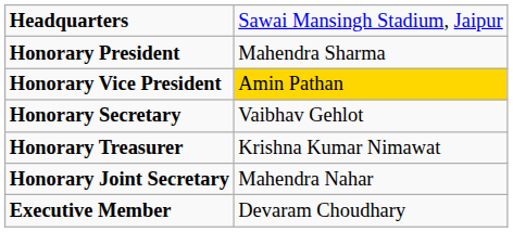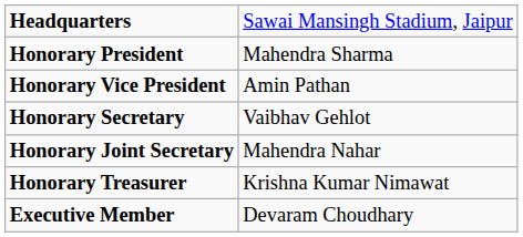 <table class="wikitable">
 <tr>
 <td><strong>Headquarters</strong></td>
 <td><a href='#'>Sawai Mansingh Stadium</a>, <a href='#'>Jaipur</a></td>
 </tr>
 <tr>
 <td><strong>Honorary President</strong></td>
 <td>Mahendra Sharma</td>
 </tr>
 <tr>
 <td><strong>Honorary Vice President</strong></td>
-<td style="background: gold;">Amin Pathan</td>
+<td>Amin Pathan</td>
 </tr>
 <tr>
 <td><strong>Honorary Secretary</strong></td>
 <td>Vaibhav Gehlot</td>
 </tr>
 <tr>
+<td><strong>Honorary Joint Secretary</strong></td>
+<td>Mahendra Nahar</td>
+</tr>
+<tr>
 <td><strong>Honorary Treasurer</strong></td>
 <td>Krishna Kumar Nimawat</td>
-</tr>
-<tr>
-<td><strong>Honorary Joint Secretary</strong></td>
-<td>Mahendra Nahar</td>
 </tr>
 <tr>
 <td><strong>Executive Member</strong></td>
 <td>Devaram Choudhary</td>
 </tr>
 </table>
